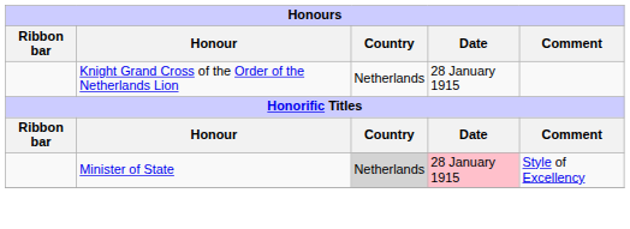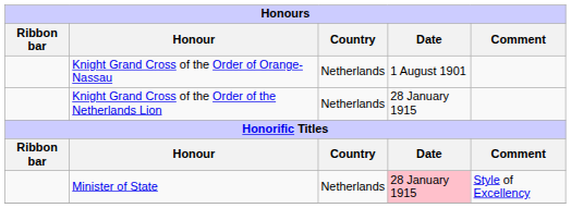 <table class="wikitable" style="width:60%;">
 <tr style="background:#ccf; text-align:center;">
 <td colspan=5><strong>Honours</strong></td>
 </tr>
 <tr>
 <th style="width:80px;">Ribbon bar</th>
 <th>Honour</th>
 <th>Country</th>
 <th>Date</th>
 <th>Comment</th>
+</tr>
+<tr>
+<td></td>
+<td><a href='#'>Knight Grand Cross</a> of the <a href='#'>Order of Orange-Nassau</a></td>
+<td>Netherlands</td>
+<td>1 August 1901</td>
+<td></td>
 </tr>
 <tr>
 <td></td>
 <td><a href='#'>Knight Grand Cross</a> of the <a href='#'>Order of the Netherlands Lion</a></td>
 <td>Netherlands</td>
 <td>28 January 1915</td>
 <td></td>
 </tr>
 <tr style="background:#ccf; text-align:center;">
 <td colspan=5><strong><a href='#'>Honorific</a> Titles</strong></td>
 </tr>
 <tr>
 <th style="width:80px;">Ribbon bar</th>
 <th>Honour</th>
 <th>Country</th>
 <th>Date</th>
 <th>Comment</th>
 </tr>
 <tr>
 <td></td>
 <td><a href='#'>Minister of State</a></td>
-<td style="background: lightgrey;">Netherlands</td>
+<td>Netherlands</td>
 <td style="background: pink;">28 January 1915</td>
 <td><a href='#'>Style</a> of <a href='#'>Excellency</a></td>
 </tr>
 <tr>
 </tr>
 </table>
